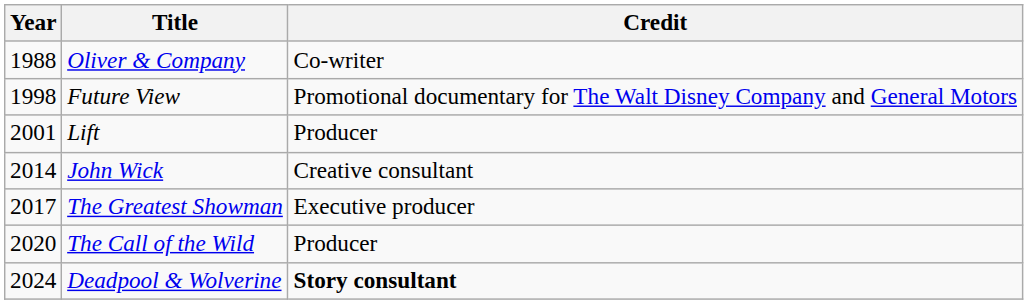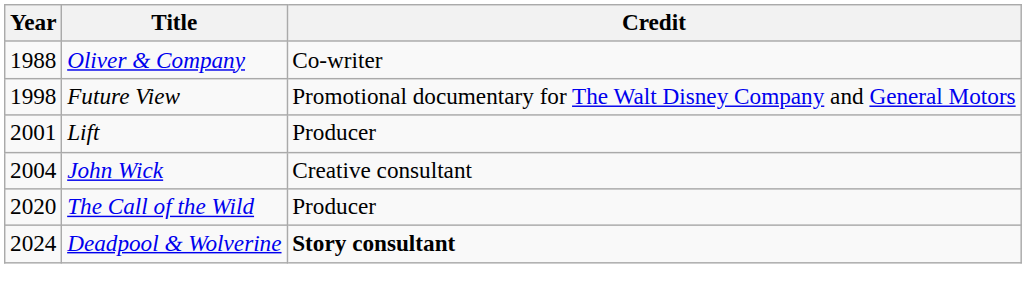 <table class="wikitable">
 <tr>
 <th>Year</th>
 <th>Title</th>
 <th>Credit</th>
 </tr>
 <tr>
 <td>1988</td>
 <td><em><a href='#'>Oliver & Company</a></em></td>
 <td>Co-writer</td>
 </tr>
 <tr>
 <td>1998</td>
 <td><em>Future View</em></td>
 <td>Promotional documentary for <a href='#'>The Walt Disney Company</a> and <a href='#'>General Motors</a></td>
 </tr>
 <tr>
 <td>2001</td>
 <td><em>Lift</em></td>
 <td>Producer</td>
 </tr>
 <tr>
-<td>2014</td>
+<td>2004</td>
 <td><em><a href='#'>John Wick</a></em></td>
 <td>Creative consultant</td>
-</tr>
-<tr>
-<td>2017</td>
-<td><em><a href='#'>The Greatest Showman</a></em></td>
-<td>Executive producer</td>
 </tr>
 <tr>
 <td>2020</td>
 <td><em><a href='#'>The Call of the Wild</a></em></td>
 <td>Producer</td>
 </tr>
 <tr>
 <td>2024</td>
 <td><em><a href='#'>Deadpool & Wolverine</a></em></td>
 <td><strong>Story consultant</strong></td>
 </tr>
 </table>
